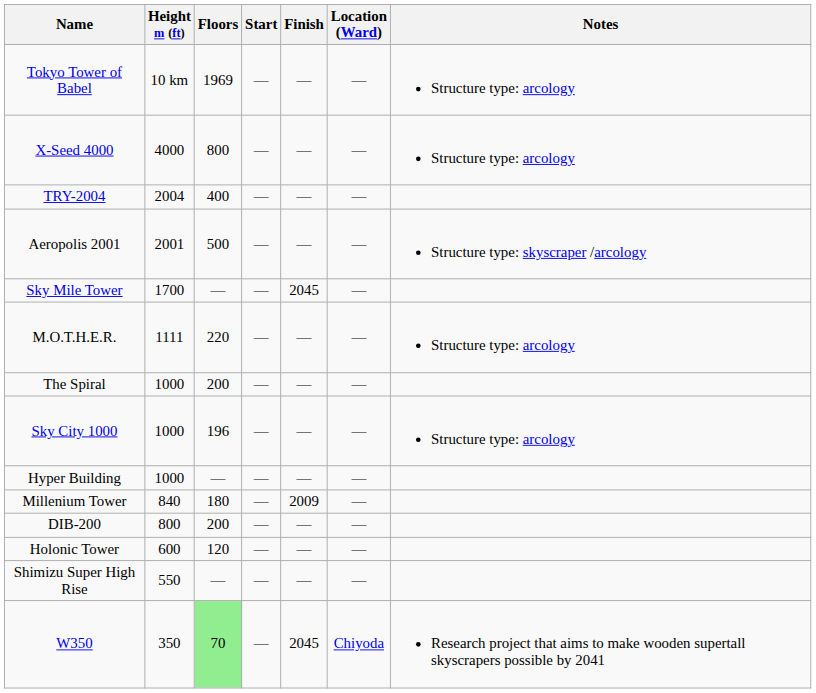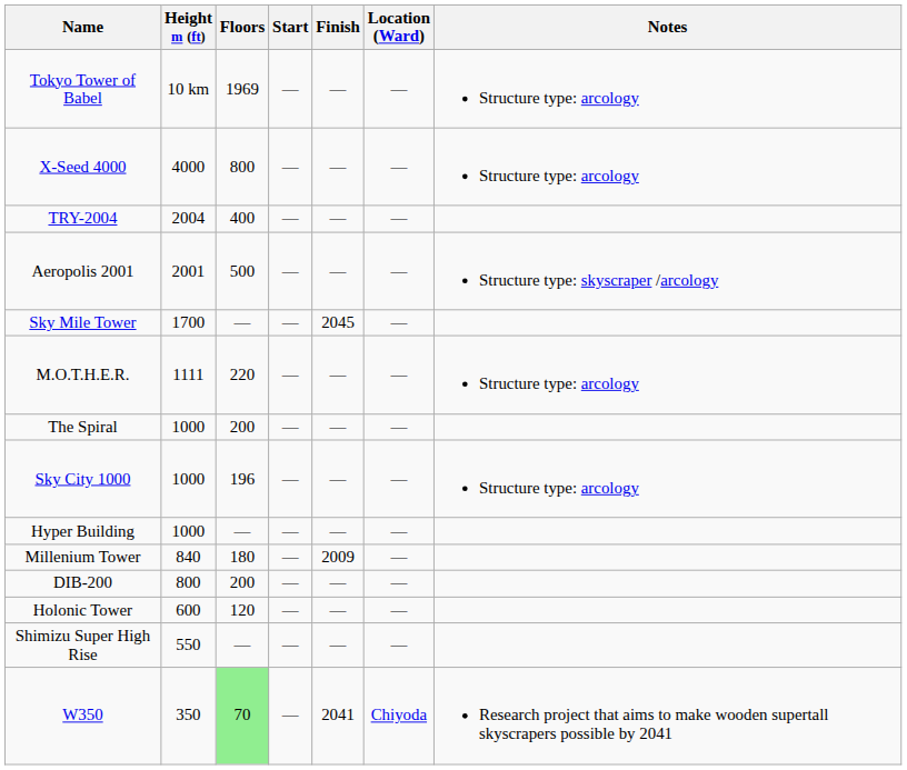 <table class="wikitable sortable plainrowheaders">
 <tr>
 <th scope="col">Name</th>
 <th scope="col">Height<br><a href='#'><small>m</small></a> <small>(<a href='#'>ft</a>)</small></th>
 <th scope="col">Floors</th>
 <th scope="col">Start</th>
 <th scope="col">Finish</th>
 <th scope="col">Location<br>(<a href='#'>Ward</a>)</th>
 <th class="unsortable" scope="col">Notes</th>
 </tr>
 <tr>
 <td style="text-align:center;"><a href='#'>Tokyo Tower of Babel</a></td>
 <td style="text-align:center;">10 km</td>
 <td style="text-align:center;">1969</td>
 <td style="text-align:center;">—</td>
 <td style="text-align:center;">—</td>
 <td style="text-align:center;">—</td>
 <td><br><ul><li>Structure type: <a href='#'>arcology</a></li></ul></td>
 </tr>
 <tr>
 <td style="text-align:center;"><a href='#'>X-Seed 4000</a></td>
 <td style="text-align:center;">4000</td>
 <td style="text-align:center;">800</td>
 <td style="text-align:center;">—</td>
 <td style="text-align:center;">—</td>
 <td style="text-align:center;">—</td>
 <td><br><ul><li>Structure type: <a href='#'>arcology</a></li></ul></td>
 </tr>
 <tr>
 <td style="text-align:center;"><a href='#'>TRY-2004</a></td>
 <td style="text-align:center;">2004</td>
 <td style="text-align:center;">400</td>
 <td style="text-align:center;">—</td>
 <td style="text-align:center;">—</td>
 <td style="text-align:center;">—</td>
 <td></td>
 </tr>
 <tr>
 <td style="text-align:center;">Aeropolis 2001</td>
 <td style="text-align:center;">2001</td>
 <td style="text-align:center;">500</td>
 <td style="text-align:center;">—</td>
 <td style="text-align:center;">—</td>
 <td style="text-align:center;">—</td>
 <td><br><ul><li>Structure type: <a href='#'>skyscraper</a> /<a href='#'>arcology</a></li></ul></td>
 </tr>
 <tr>
 <td style="text-align:center;"><a href='#'>Sky Mile Tower</a></td>
 <td style="text-align:center;">1700</td>
 <td style="text-align:center;">—</td>
 <td style="text-align:center;">—</td>
 <td style="text-align:center;">2045</td>
 <td style="text-align:center;">—</td>
 <td></td>
 </tr>
 <tr>
 <td style="text-align:center;">M.O.T.H.E.R.</td>
 <td style="text-align:center;">1111</td>
 <td style="text-align:center;">220</td>
 <td style="text-align:center;">—</td>
 <td style="text-align:center;">—</td>
 <td style="text-align:center;">—</td>
 <td><br><ul><li>Structure type: <a href='#'>arcology</a></li></ul></td>
 </tr>
 <tr>
 <td style="text-align:center;">The Spiral</td>
 <td style="text-align:center;">1000</td>
 <td style="text-align:center;">200</td>
 <td style="text-align:center;">—</td>
 <td style="text-align:center;">—</td>
 <td style="text-align:center;">—</td>
 <td></td>
 </tr>
 <tr>
 <td style="text-align:center;"><a href='#'>Sky City 1000</a></td>
 <td style="text-align:center;">1000</td>
 <td style="text-align:center;">196</td>
 <td style="text-align:center;">—</td>
 <td style="text-align:center;">—</td>
 <td style="text-align:center;">—</td>
 <td><br><ul><li>Structure type: <a href='#'>arcology</a></li></ul></td>
 </tr>
 <tr>
 <td style="text-align:center;">Hyper Building</td>
 <td style="text-align:center;">1000</td>
 <td style="text-align:center;">—</td>
 <td style="text-align:center;">—</td>
 <td style="text-align:center;">—</td>
 <td style="text-align:center;">—</td>
 <td></td>
 </tr>
 <tr>
 <td style="text-align:center;">Millenium Tower</td>
 <td style="text-align:center;">840</td>
 <td style="text-align:center;">180</td>
 <td style="text-align:center;">—</td>
 <td style="text-align:center;">2009</td>
 <td style="text-align:center;">—</td>
 <td></td>
 </tr>
 <tr>
 <td style="text-align:center;">DIB-200</td>
 <td style="text-align:center;">800</td>
 <td style="text-align:center;">200</td>
 <td style="text-align:center;">—</td>
 <td style="text-align:center;">—</td>
 <td style="text-align:center;">—</td>
 <td></td>
 </tr>
 <tr>
 <td style="text-align:center;">Holonic Tower</td>
 <td style="text-align:center;">600</td>
 <td style="text-align:center;">120</td>
 <td style="text-align:center;">—</td>
 <td style="text-align:center;">—</td>
 <td style="text-align:center;">—</td>
 <td></td>
 </tr>
 <tr>
 <td style="text-align:center;">Shimizu Super High Rise</td>
 <td style="text-align:center;">550</td>
 <td style="text-align:center;">—</td>
 <td style="text-align:center;">—</td>
 <td style="text-align:center;">—</td>
 <td style="text-align:center;">—</td>
 <td></td>
 </tr>
 <tr>
 <td style="text-align:center;"><a href='#'>W350</a></td>
 <td style="text-align:center;">350</td>
 <td style="background: lightgreen; text-align:center;">70</td>
 <td style="text-align:center;">—</td>
-<td style="text-align:center;">2045</td>
+<td style="text-align:center;">2041</td>
 <td style="text-align:center;"><a href='#'>Chiyoda</a></td>
 <td><br><ul><li>Research project that aims to make wooden supertall skyscrapers possible by 2041</li></ul></td>
 </tr>
 </table>
